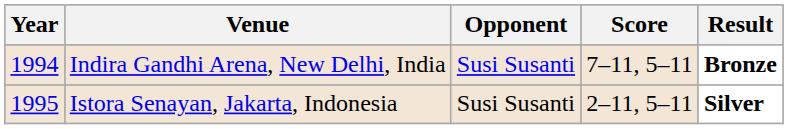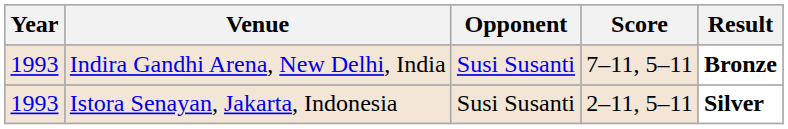 <table class="sortable wikitable" style="font-size: 90%;">
 <tr>
 <th>Year</th>
 <th>Venue</th>
 <th>Opponent</th>
 <th>Score</th>
 <th>Result</th>
 </tr>
 <tr style="background:#F3E6D7">
-<td align="center"><a href='#'>1994</a></td>
+<td align="center"><a href='#'>1993</a></td>
 <td align="left"><a href='#'>Indira Gandhi Arena</a>, <a href='#'>New Delhi</a>, India</td>
 <td align="left"> <a href='#'>Susi Susanti</a></td>
 <td align="left">7–11, 5–11</td>
 <td style="text-align:left; background:white"> <strong>Bronze</strong></td>
 </tr>
 <tr style="background:#F3E6D7">
-<td align="center"><a href='#'>1995</a></td>
+<td align="center"><a href='#'>1993</a></td>
 <td align="left"><a href='#'>Istora Senayan</a>, <a href='#'>Jakarta</a>, Indonesia</td>
 <td align="left"> Susi Susanti</td>
 <td align="left">2–11, 5–11</td>
 <td style="text-align:left; background:white"> <strong>Silver</strong></td>
 </tr>
 </table>
